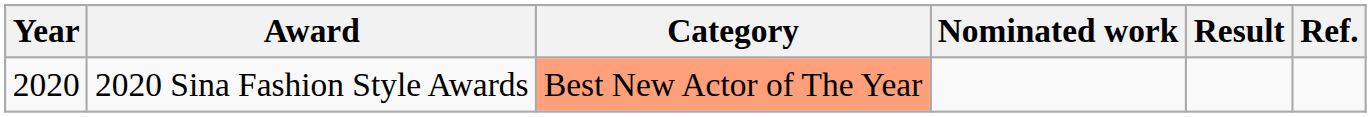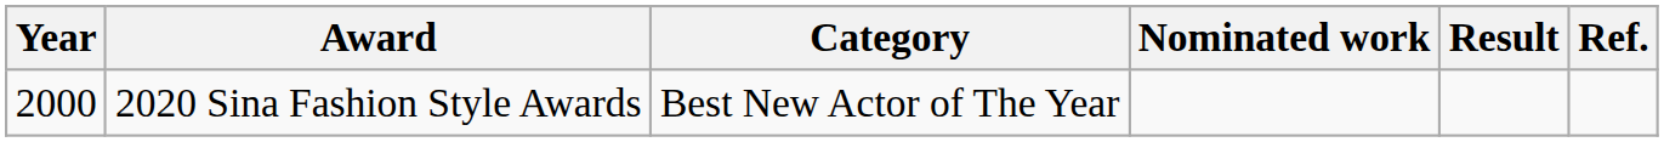 <table class="wikitable">
 <tr>
 <th>Year</th>
 <th>Award</th>
 <th>Category</th>
 <th>Nominated work</th>
 <th>Result</th>
 <th>Ref.</th>
 </tr>
 <tr>
-<td>2020</td>
+<td>2000</td>
 <td>2020 Sina Fashion Style Awards</td>
-<td style="background: lightsalmon;">Best New Actor of The Year</td>
+<td>Best New Actor of The Year</td>
 <td></td>
 <td></td>
 <td></td>
 </tr>
 </table>
